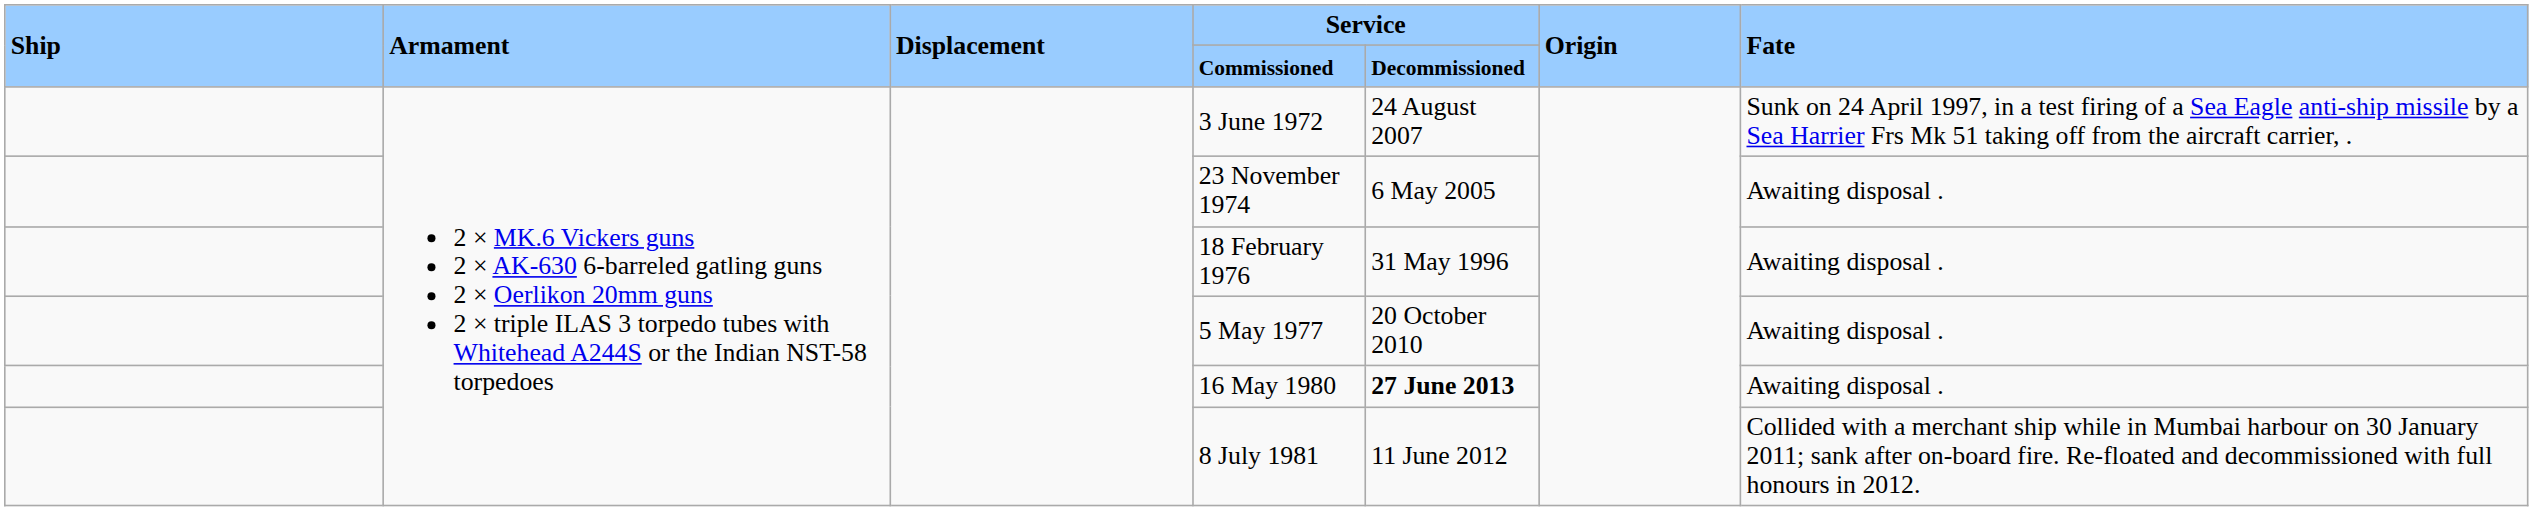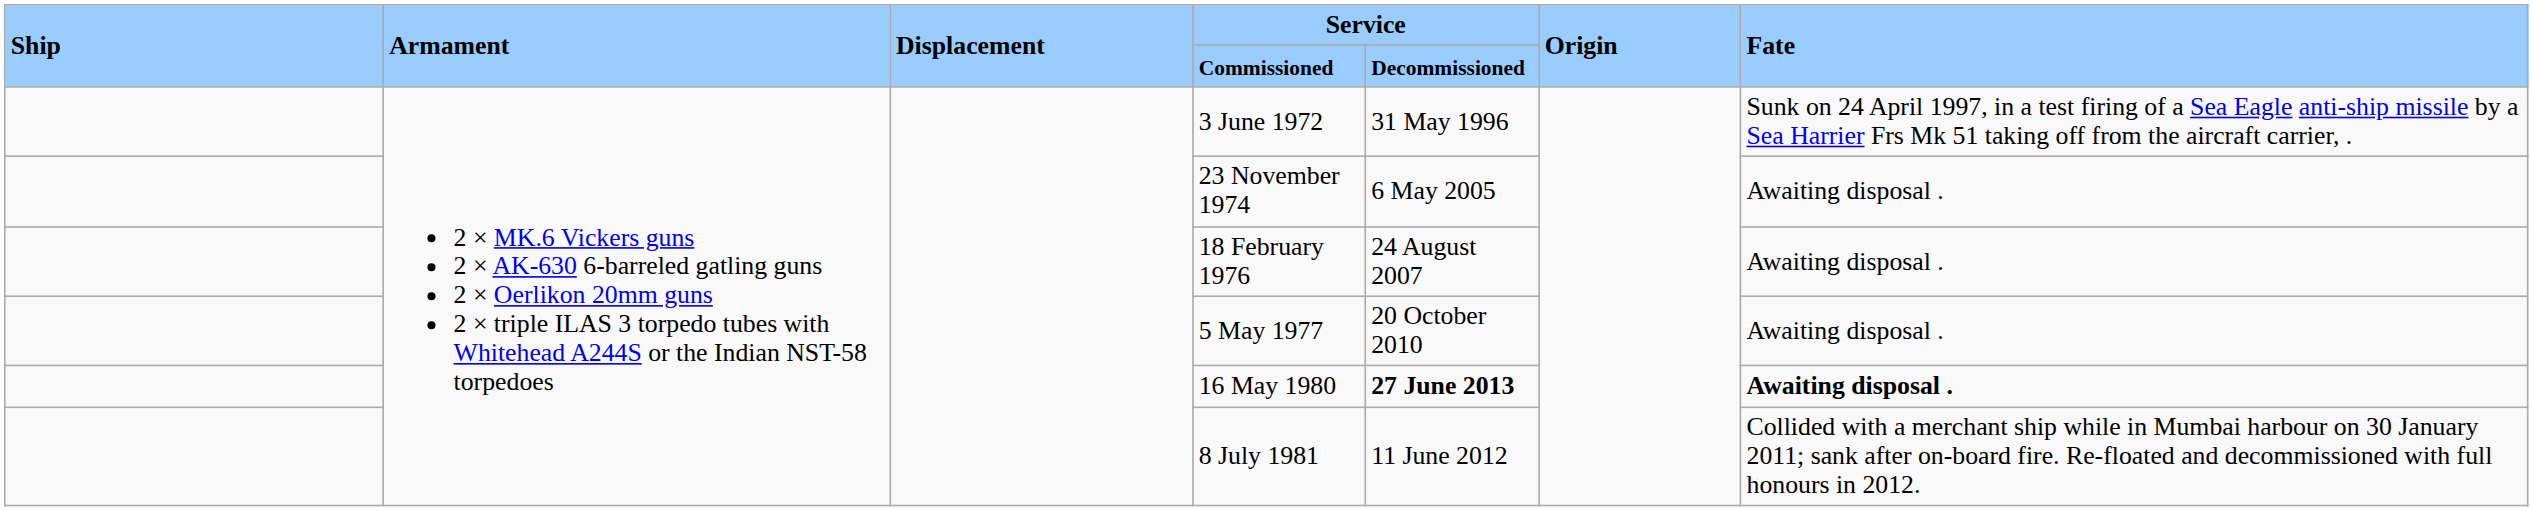 <table class="wikitable">
 <tr>
 <th align= center scope=col rowspan=2 style="text-align:left; width:15%; background:#9cf;"><div>Ship</div></th>
 <th align= center scope=col rowspan=2 style="text-align:left; background:#9cf;"><div>Armament</div></th>
 <th align= center scope=col rowspan=2 style="text-align:left; width:12%; background:#9cf;"><div>Displacement</div></th>
 <th align= center scope=col colspan=2 style="text-align:center; background:#9cf;"><div>Service</div></th>
 <th align= center scope=col rowspan=2 style="text-align:left; width:8%; background:#9cf;"><div>Origin</div></th>
 <th align= center scope=col rowspan=2 style="text-align:left; background:#9cf;"><div>Fate</div></th>
 </tr>
 <tr>
 <th align= center scope=col style="text-align:left; background:#9cf;"><small>Commissioned</small></th>
 <th align= center scope=col style="text-align:left; background:#9cf;"><small>Decommissioned</small></th>
 </tr>
 <tr>
 <td></td>
 <td rowspan=6><br><ul><li>2 × <a href='#'>MK.6 Vickers  guns</a></li><li>2 × <a href='#'>AK-630</a> 6-barreled  gatling guns</li><li>2 × <a href='#'>Oerlikon 20mm guns</a></li><li>2 × triple ILAS 3  torpedo tubes with <a href='#'>Whitehead A244S</a> or the Indian NST-58 torpedoes</li></ul></td>
 <td rowspan=6></td>
 <td>3 June 1972</td>
-<td>24 August 2007</td>
+<td>31 May 1996</td>
 <td rowspan=6></td>
 <td>Sunk on 24 April 1997, in a test firing of a <a href='#'>Sea Eagle</a> <a href='#'>anti-ship missile</a> by a <a href='#'>Sea Harrier</a> Frs Mk 51 taking off from the aircraft carrier, .</td>
 </tr>
 <tr>
 <td></td>
 <td>23 November 1974</td>
 <td>6 May 2005</td>
 <td>Awaiting disposal .</td>
 </tr>
 <tr>
 <td></td>
 <td>18 February 1976</td>
-<td>31 May 1996</td>
+<td>24 August 2007</td>
 <td>Awaiting disposal .</td>
 </tr>
 <tr>
 <td></td>
 <td>5 May 1977</td>
 <td>20 October 2010</td>
 <td>Awaiting disposal .</td>
 </tr>
 <tr>
 <td></td>
 <td>16 May 1980</td>
 <td><strong>27 June 2013</strong></td>
-<td>Awaiting disposal .</td>
+<td><strong>Awaiting disposal .</strong></td>
 </tr>
 <tr>
 <td></td>
 <td>8 July 1981</td>
 <td>11 June 2012</td>
 <td>Collided with a merchant ship while in Mumbai harbour on 30 January 2011; sank after on-board fire. Re-floated and decommissioned with full honours in 2012.</td>
 </tr>
 </table>
